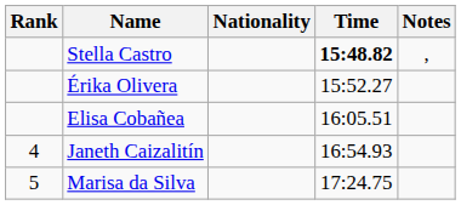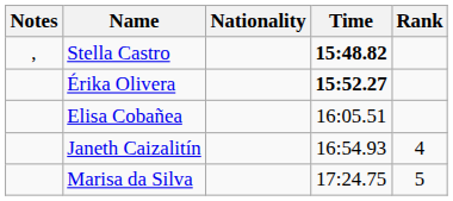 <table class="wikitable sortable" style="text-align:center">
 <tr>
-<th>Rank</th>
+<th>Notes</th>
 <th>Name</th>
 <th>Nationality</th>
 <th>Time</th>
-<th>Notes</th>
+<th>Rank</th>
 </tr>
 <tr>
-<td></td>
+<td>, </td>
 <td align=left><a href='#'>Stella Castro</a></td>
 <td align=left></td>
 <td><strong>15:48.82</strong></td>
-<td>, </td>
+<td></td>
 </tr>
 <tr>
 <td></td>
 <td align=left><a href='#'>Érika Olivera</a></td>
 <td align=left></td>
-<td>15:52.27</td>
+<td><strong>15:52.27</strong></td>
 <td></td>
 </tr>
 <tr>
 <td></td>
 <td align=left><a href='#'>Elisa Cobañea</a></td>
 <td align=left></td>
 <td>16:05.51</td>
 <td></td>
 </tr>
 <tr>
-<td>4</td>
+<td></td>
 <td align=left><a href='#'>Janeth Caizalitín</a></td>
 <td align=left></td>
 <td>16:54.93</td>
-<td></td>
+<td>4</td>
 </tr>
 <tr>
-<td>5</td>
+<td></td>
 <td align=left><a href='#'>Marisa da Silva</a></td>
 <td align=left></td>
 <td>17:24.75</td>
-<td></td>
+<td>5</td>
 </tr>
 </table>
